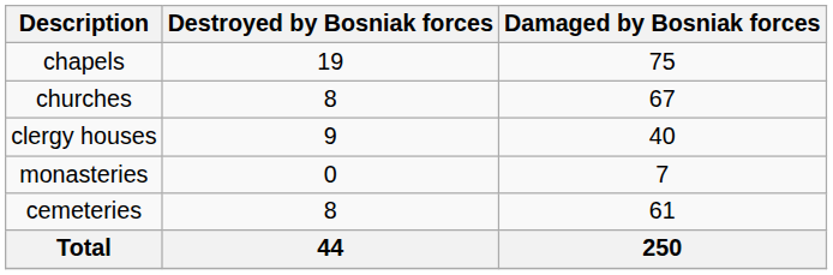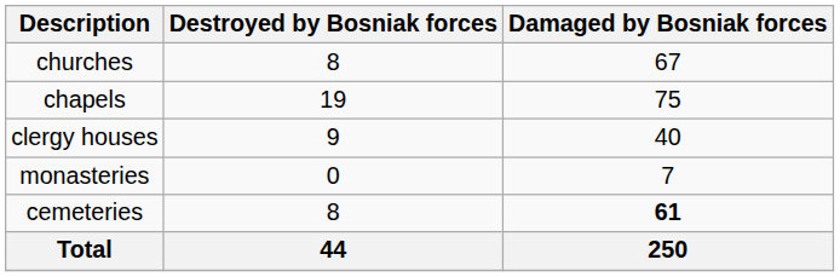 <table class="wikitable" style="text-align:center">
 <tr>
 <th>Description</th>
 <th>Destroyed by Bosniak forces</th>
 <th>Damaged by Bosniak forces</th>
 </tr>
 <tr>
+<td>churches</td>
+<td>8</td>
+<td>67</td>
+</tr>
+<tr>
 <td>chapels</td>
 <td>19</td>
 <td>75</td>
-</tr>
-<tr>
-<td>churches</td>
-<td>8</td>
-<td>67</td>
 </tr>
 <tr>
 <td>clergy houses</td>
 <td>9</td>
 <td>40</td>
 </tr>
 <tr>
 <td>monasteries</td>
 <td>0</td>
 <td>7</td>
 </tr>
 <tr>
 <td>cemeteries</td>
 <td>8</td>
-<td>61</td>
+<td><strong>61</strong></td>
 </tr>
 <tr bgcolor="#e0e0e0">
 <th align="left">Total</th>
 <th colspan="1">44</th>
 <th colspan="1">250</th>
 </tr>
 <tr>
 </tr>
 </table>
